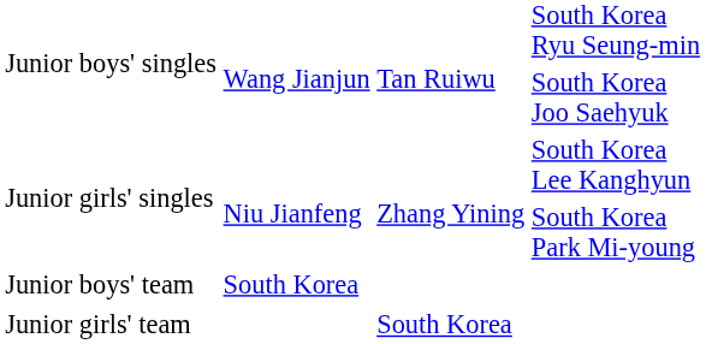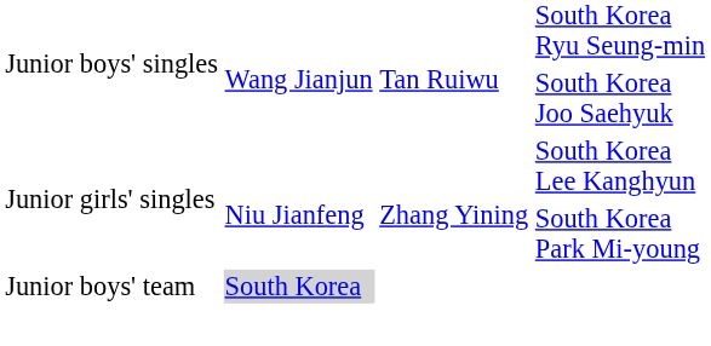 <table>
 <tr>
 <td rowspan=2>Junior boys' singles</td>
 <td rowspan=2><br><a href='#'>Wang Jianjun</a></td>
 <td rowspan=2><br><a href='#'>Tan Ruiwu</a></td>
 <td> <a href='#'>South Korea</a><br><a href='#'>Ryu Seung-min</a></td>
 </tr>
 <tr>
 <td> <a href='#'>South Korea</a><br><a href='#'>Joo Saehyuk</a></td>
 </tr>
 <tr>
 <td rowspan=2>Junior girls' singles</td>
 <td rowspan=2><br><a href='#'>Niu Jianfeng</a></td>
 <td rowspan=2><br><a href='#'>Zhang Yining</a></td>
 <td> <a href='#'>South Korea</a><br><a href='#'>Lee Kanghyun</a></td>
 </tr>
 <tr>
 <td> <a href='#'>South Korea</a><br><a href='#'>Park Mi-young</a></td>
 </tr>
 <tr>
 <td rowspan=1>Junior boys' team</td>
-<td rowspan=1> <a href='#'>South Korea</a></td>
+<td rowspan=1 style="background: lightgrey;"> <a href='#'>South Korea</a></td>
 <td rowspan=1></td>
 <td></td>
 </tr>
 <tr>
 </tr>
 <tr>
-<td rowspan=1>Junior girls' team</td>
-<td rowspan=1></td>
-<td rowspan=1> <a href='#'>South Korea</a></td>
-<td></td>
-</tr>
-<tr>
 </tr>
 </table>
